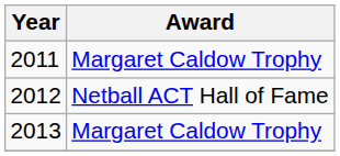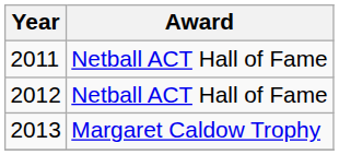 <table class="wikitable collapsible">
 <tr>
 <th>Year</th>
 <th>Award</th>
 </tr>
 <tr>
 <td>2011</td>
-<td><a href='#'>Margaret Caldow Trophy</a></td>
+<td><a href='#'>Netball ACT</a> Hall of Fame </td>
 </tr>
 <tr>
 <td>2012</td>
 <td><a href='#'>Netball ACT</a> Hall of Fame </td>
 </tr>
 <tr>
 <td>2013</td>
 <td><a href='#'>Margaret Caldow Trophy</a></td>
 </tr>
 <tr>
 </tr>
 </table>
